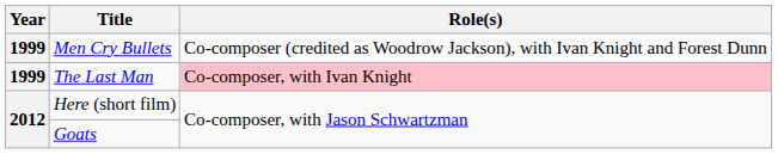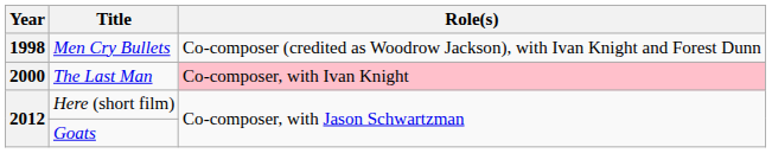 <table class="wikitable sortable plainrowheaders">
 <tr>
 <th scope="col">Year</th>
 <th scope="col">Title</th>
 <th scope="col">Role(s)</th>
 </tr>
 <tr>
-<th scope="row">1999</th>
+<th scope="row">1998</th>
 <td><em><a href='#'>Men Cry Bullets</a></em></td>
 <td>Co-composer (credited as Woodrow Jackson), with Ivan Knight and Forest Dunn</td>
 </tr>
 <tr>
-<th scope="row">1999</th>
+<th scope="row">2000</th>
 <td><em><a href='#'>The Last Man</a></em></td>
 <td style="background: pink;">Co-composer, with Ivan Knight</td>
 </tr>
 <tr>
 <th scope="row" rowspan="2">2012</th>
 <td><em>Here</em> (short film)</td>
 <td rowspan="2">Co-composer, with <a href='#'>Jason Schwartzman</a></td>
 </tr>
 <tr>
 <td><em><a href='#'>Goats</a></em></td>
 </tr>
 </table>
